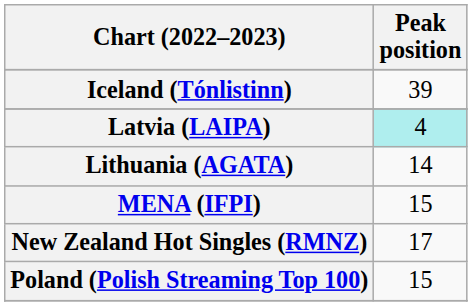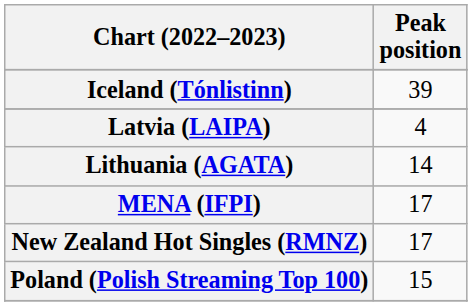 <table class="wikitable sortable plainrowheaders" style="text-align:center">
 <tr>
 <th scope="col">Chart (2022–2023)</th>
 <th scope="col">Peak<br>position</th>
 </tr>
 <tr>
 </tr>
 <tr>
 </tr>
 <tr>
 <th scope="row">Iceland (<a href='#'>Tónlistinn</a>)</th>
 <td>39</td>
 </tr>
 <tr>
 </tr>
 <tr>
 <th scope="row">Latvia (<a href='#'>LAIPA</a>)</th>
-<td style="background: paleturquoise;">4</td>
+<td>4</td>
 </tr>
 <tr>
 <th scope="row">Lithuania (<a href='#'>AGATA</a>)</th>
 <td>14</td>
 </tr>
 <tr>
 <th scope="row"><a href='#'>MENA</a> (<a href='#'>IFPI</a>)</th>
-<td>15</td>
+<td>17</td>
 </tr>
 <tr>
 <th scope="row">New Zealand Hot Singles (<a href='#'>RMNZ</a>)</th>
 <td>17</td>
 </tr>
 <tr>
 <th scope="row">Poland (<a href='#'>Polish Streaming Top 100</a>)</th>
 <td>15</td>
 </tr>
 <tr>
 </tr>
 <tr>
 </tr>
 <tr>
 </tr>
 <tr>
 </tr>
 <tr>
 </tr>
 </table>
